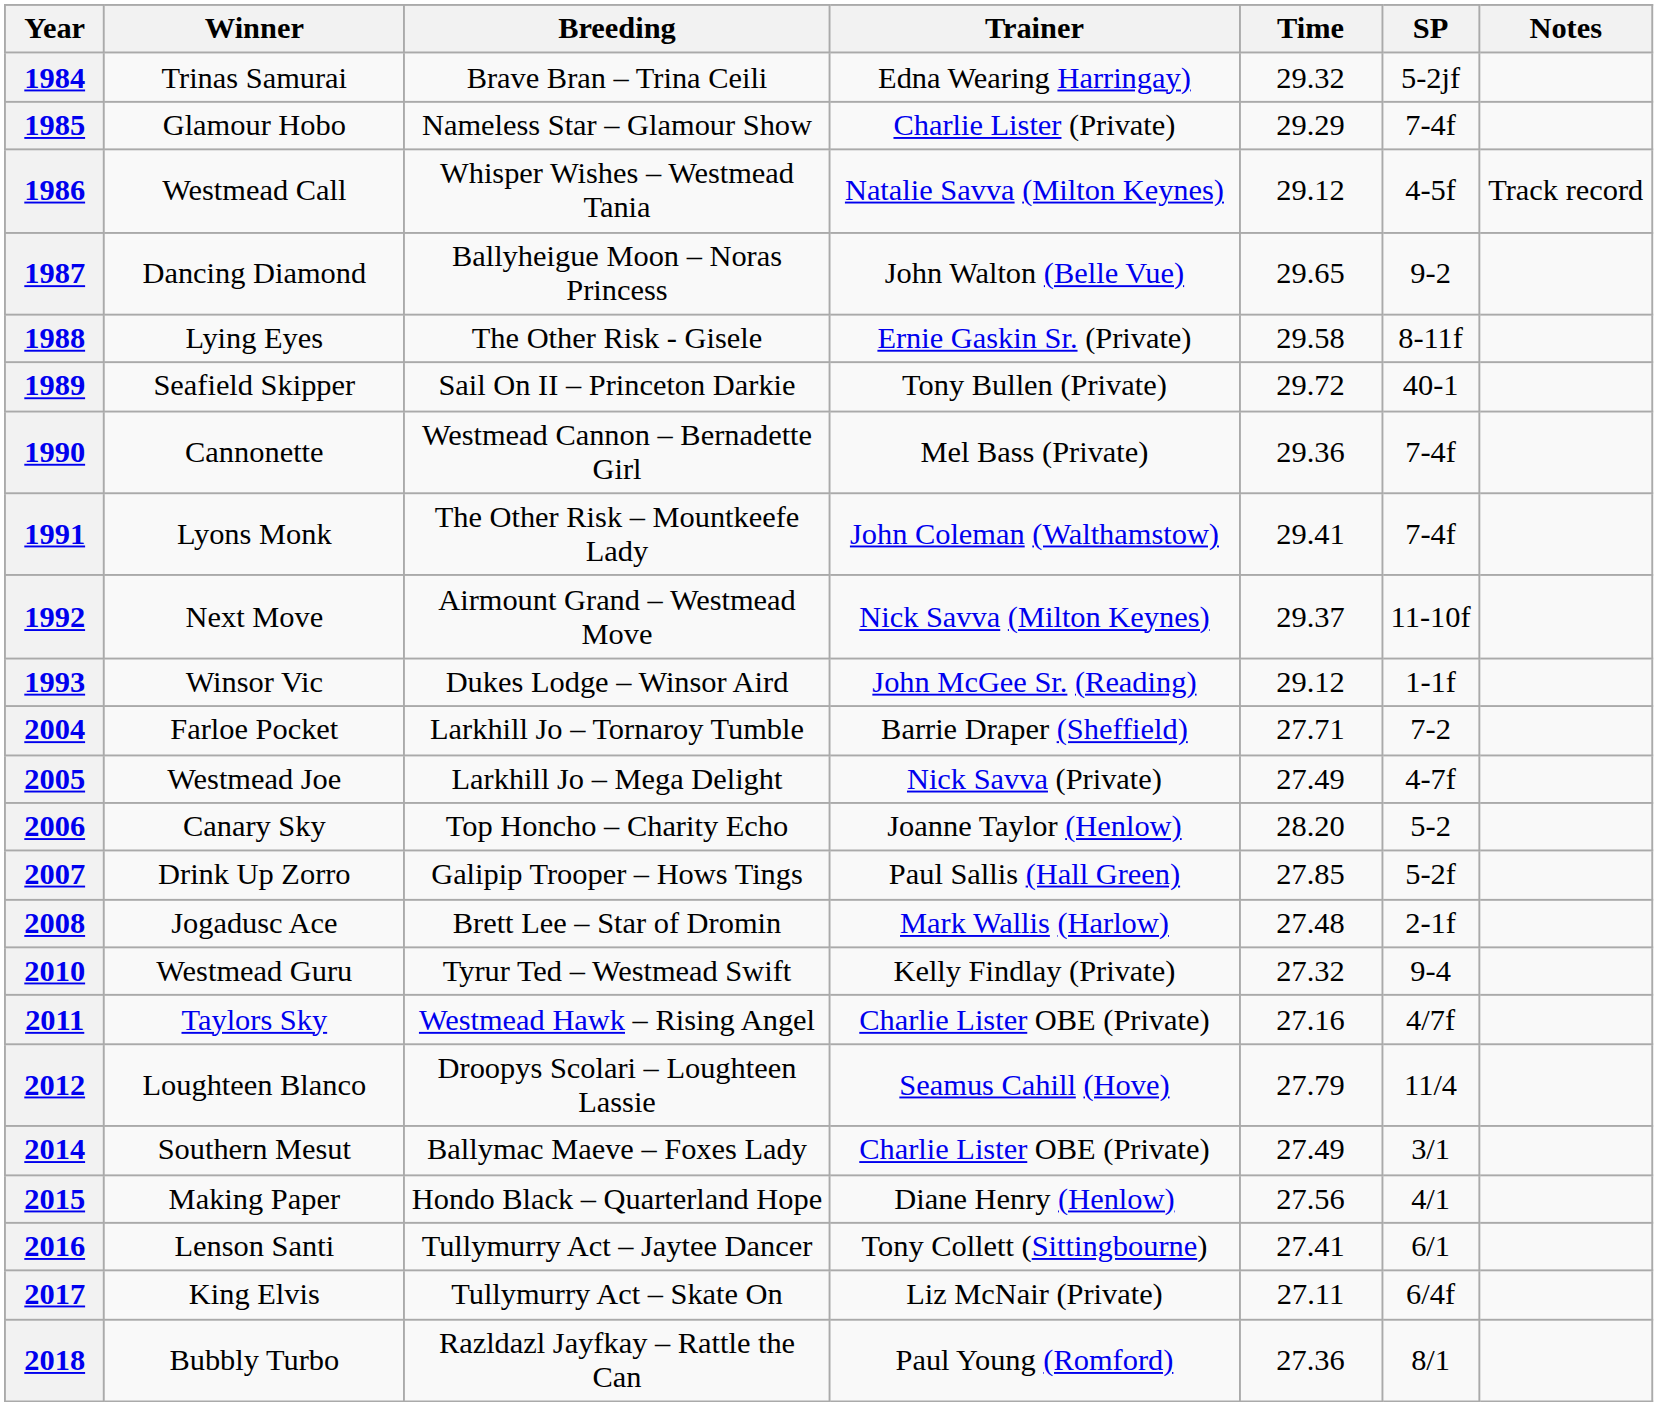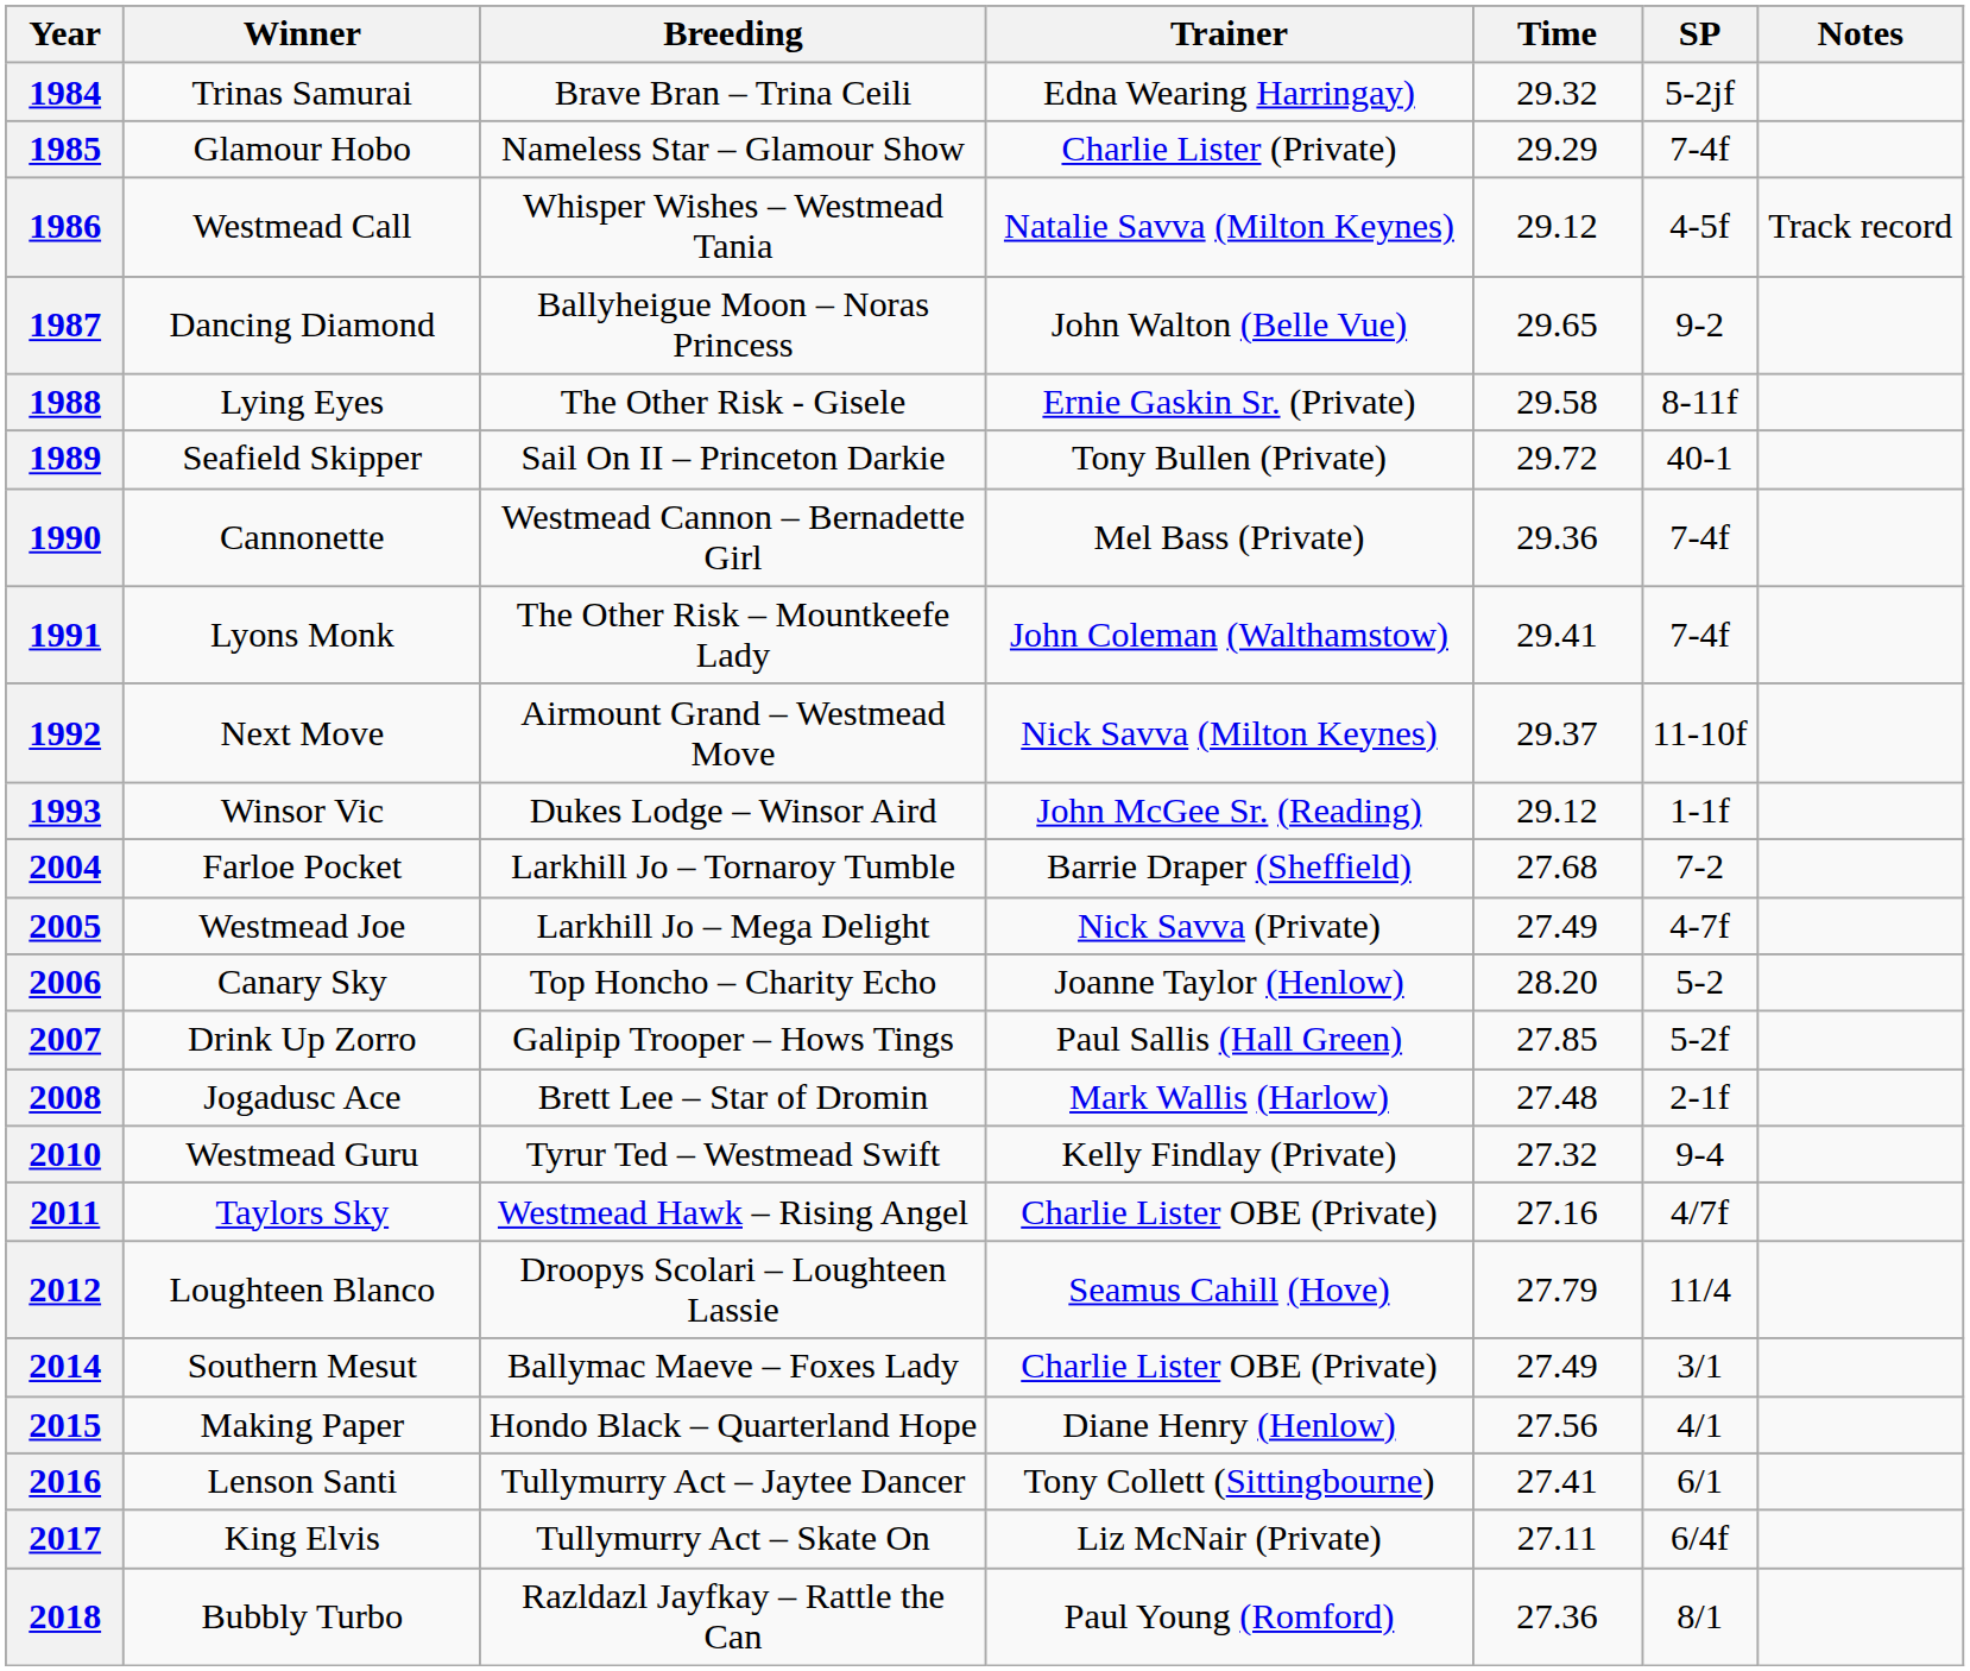 <table class="wikitable" style="text-align:center">
 <tr>
 <th width=50>Year</th>
 <th width=180>Winner</th>
 <th width=270>Breeding</th>
 <th width=250>Trainer</th>
 <th width=80>Time</th>
 <th width=50>SP</th>
 <th width=100>Notes</th>
 </tr>
 <tr>
 <th><a href='#'>1984</a></th>
 <td>Trinas Samurai</td>
 <td>Brave Bran – Trina Ceili</td>
 <td>Edna Wearing <a href='#'>Harringay)</a></td>
 <td>29.32</td>
 <td>5-2jf</td>
 <td></td>
 </tr>
 <tr>
 <th><a href='#'>1985</a></th>
 <td>Glamour Hobo</td>
 <td>Nameless Star – Glamour Show</td>
 <td><a href='#'>Charlie Lister</a> (Private)</td>
 <td>29.29</td>
 <td>7-4f</td>
 <td></td>
 </tr>
 <tr>
 <th><a href='#'>1986</a></th>
 <td>Westmead Call</td>
 <td>Whisper Wishes – Westmead Tania</td>
 <td><a href='#'>Natalie Savva</a> <a href='#'>(Milton Keynes)</a></td>
 <td>29.12</td>
 <td>4-5f</td>
 <td>Track record</td>
 </tr>
 <tr>
 <th><a href='#'>1987</a></th>
 <td>Dancing Diamond</td>
 <td>Ballyheigue Moon – Noras Princess</td>
 <td>John Walton <a href='#'>(Belle Vue)</a></td>
 <td>29.65</td>
 <td>9-2</td>
 <td></td>
 </tr>
 <tr>
 <th><a href='#'>1988</a></th>
 <td>Lying Eyes</td>
 <td>The Other Risk - Gisele</td>
 <td><a href='#'>Ernie Gaskin Sr.</a> (Private)</td>
 <td>29.58</td>
 <td>8-11f</td>
 <td></td>
 </tr>
 <tr>
 <th><a href='#'>1989</a></th>
 <td>Seafield Skipper</td>
 <td>Sail On II – Princeton Darkie</td>
 <td>Tony Bullen (Private)</td>
 <td>29.72</td>
 <td>40-1</td>
 <td></td>
 </tr>
 <tr>
 <th><a href='#'>1990</a></th>
 <td>Cannonette </td>
 <td>Westmead Cannon – Bernadette Girl</td>
 <td>Mel Bass (Private)</td>
 <td>29.36</td>
 <td>7-4f</td>
 <td></td>
 </tr>
 <tr>
 <th><a href='#'>1991</a></th>
 <td>Lyons Monk </td>
 <td>The Other Risk – Mountkeefe Lady</td>
 <td><a href='#'>John Coleman</a> <a href='#'>(Walthamstow)</a></td>
 <td>29.41</td>
 <td>7-4f</td>
 <td></td>
 </tr>
 <tr>
 <th><a href='#'>1992</a></th>
 <td>Next Move</td>
 <td>Airmount Grand – Westmead Move</td>
 <td><a href='#'>Nick Savva</a> <a href='#'>(Milton Keynes)</a></td>
 <td>29.37</td>
 <td>11-10f</td>
 <td></td>
 </tr>
 <tr>
 <th><a href='#'>1993</a></th>
 <td>Winsor Vic</td>
 <td>Dukes Lodge – Winsor Aird</td>
 <td><a href='#'>John McGee Sr.</a> <a href='#'>(Reading)</a></td>
 <td>29.12</td>
 <td>1-1f</td>
 <td></td>
 </tr>
 <tr>
 <th><a href='#'>2004</a></th>
 <td>Farloe Pocket</td>
 <td>Larkhill Jo – Tornaroy Tumble</td>
 <td>Barrie Draper <a href='#'>(Sheffield)</a></td>
-<td>27.71</td>
+<td>27.68</td>
 <td>7-2</td>
 <td></td>
 </tr>
 <tr>
 <th><a href='#'>2005</a></th>
 <td>Westmead Joe</td>
 <td>Larkhill Jo – Mega Delight</td>
 <td><a href='#'>Nick Savva</a> (Private)</td>
 <td>27.49</td>
 <td>4-7f</td>
 <td></td>
 </tr>
 <tr>
 <th><a href='#'>2006</a></th>
 <td>Canary Sky</td>
 <td>Top Honcho – Charity Echo</td>
 <td>Joanne Taylor <a href='#'>(Henlow)</a></td>
 <td>28.20</td>
 <td>5-2</td>
 <td></td>
 </tr>
 <tr>
 <th><a href='#'>2007</a></th>
 <td>Drink Up Zorro</td>
 <td>Galipip Trooper – Hows Tings</td>
 <td>Paul Sallis <a href='#'>(Hall Green)</a></td>
 <td>27.85</td>
 <td>5-2f</td>
 <td></td>
 </tr>
 <tr>
 <th><a href='#'>2008</a></th>
 <td>Jogadusc Ace</td>
 <td>Brett Lee – Star of Dromin</td>
 <td><a href='#'>Mark Wallis</a> <a href='#'>(Harlow)</a></td>
 <td>27.48</td>
 <td>2-1f</td>
 <td></td>
 </tr>
 <tr>
 <th><a href='#'>2010</a></th>
 <td>Westmead Guru</td>
 <td>Tyrur Ted – Westmead Swift</td>
 <td>Kelly Findlay (Private)</td>
 <td>27.32</td>
 <td>9-4</td>
 <td></td>
 </tr>
 <tr>
 <th><a href='#'>2011</a></th>
 <td><a href='#'>Taylors Sky</a></td>
 <td><a href='#'>Westmead Hawk</a> – Rising Angel</td>
 <td><a href='#'>Charlie Lister</a> OBE (Private)</td>
 <td>27.16</td>
 <td>4/7f</td>
 <td></td>
 </tr>
 <tr>
 <th><a href='#'>2012</a></th>
 <td>Loughteen Blanco</td>
 <td>Droopys Scolari – Loughteen Lassie</td>
 <td><a href='#'>Seamus Cahill</a> <a href='#'>(Hove)</a></td>
 <td>27.79</td>
 <td>11/4</td>
 <td></td>
 </tr>
 <tr>
 <th><a href='#'>2014</a></th>
 <td>Southern Mesut</td>
 <td>Ballymac Maeve – Foxes Lady</td>
 <td><a href='#'>Charlie Lister</a> OBE (Private)</td>
 <td>27.49</td>
 <td>3/1</td>
 <td></td>
 </tr>
 <tr>
 <th><a href='#'>2015</a></th>
 <td>Making Paper</td>
 <td>Hondo Black – Quarterland Hope</td>
 <td>Diane Henry <a href='#'>(Henlow)</a></td>
 <td>27.56</td>
 <td>4/1</td>
 <td></td>
 </tr>
 <tr>
 <th><a href='#'>2016</a></th>
 <td>Lenson Santi</td>
 <td>Tullymurry Act – Jaytee Dancer</td>
 <td>Tony Collett (<a href='#'>Sittingbourne</a>)</td>
 <td>27.41</td>
 <td>6/1</td>
 <td></td>
 </tr>
 <tr>
 <th><a href='#'>2017</a></th>
 <td>King Elvis</td>
 <td>Tullymurry Act – Skate On</td>
 <td>Liz McNair (Private)</td>
 <td>27.11</td>
 <td>6/4f</td>
 <td></td>
 </tr>
 <tr>
 <th><a href='#'>2018</a></th>
 <td>Bubbly Turbo</td>
 <td>Razldazl Jayfkay – Rattle the Can</td>
 <td>Paul Young <a href='#'>(Romford)</a></td>
 <td>27.36</td>
 <td>8/1</td>
 <td></td>
 </tr>
 </table>
